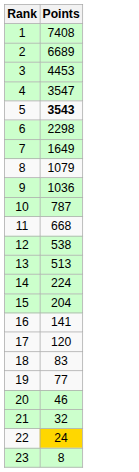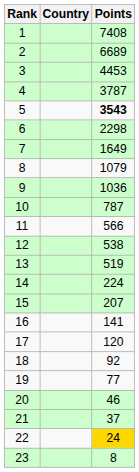 <table class="wikitable sortable" style="text-align:center">
 <tr>
 <th>Rank</th>
+<th>Country</th>
 <th>Points</th>
 </tr>
 <tr bgcolor=ccffcc>
 <td>1</td>
+<td align=left> </td>
 <td>7408</td>
 </tr>
 <tr bgcolor=ccffcc>
 <td>2</td>
+<td align=left></td>
 <td>6689</td>
 </tr>
 <tr bgcolor=ccffcc>
 <td>3</td>
+<td align=left></td>
 <td>4453</td>
 </tr>
 <tr bgcolor=ccffcc>
 <td>4</td>
-<td>3547</td>
+<td align=left></td>
+<td>3787</td>
 </tr>
 <tr>
 <td>5</td>
+<td align=left></td>
 <td><strong>3543</strong></td>
 </tr>
 <tr bgcolor=ccffcc>
 <td>6</td>
+<td align=left></td>
 <td>2298</td>
 </tr>
 <tr bgcolor=ccffcc>
 <td>7</td>
+<td align=left></td>
 <td>1649</td>
 </tr>
 <tr>
 <td>8</td>
+<td align=left></td>
 <td>1079</td>
 </tr>
 <tr bgcolor=ccffcc>
 <td>9</td>
+<td align=left></td>
 <td>1036</td>
 </tr>
 <tr bgcolor=ccffcc>
 <td>10</td>
+<td align=left></td>
 <td>787</td>
 </tr>
 <tr>
 <td>11</td>
-<td>668</td>
+<td align=left></td>
+<td>566</td>
 </tr>
 <tr bgcolor=ccffcc>
 <td>12</td>
+<td align=left></td>
 <td>538</td>
 </tr>
 <tr bgcolor=ccffcc>
 <td>13</td>
-<td>513</td>
+<td align=left></td>
+<td>519</td>
 </tr>
 <tr bgcolor=ccffcc>
 <td>14</td>
+<td align=left></td>
 <td>224</td>
 </tr>
 <tr bgcolor=ccffcc>
 <td>15</td>
-<td>204</td>
+<td align=left></td>
+<td>207</td>
 </tr>
 <tr>
 <td>16</td>
+<td align=left></td>
 <td>141</td>
 </tr>
 <tr>
 <td>17</td>
+<td align=left></td>
 <td>120</td>
 </tr>
 <tr>
 <td>18</td>
-<td>83</td>
+<td align=left></td>
+<td>92</td>
 </tr>
 <tr>
 <td>19</td>
+<td align=left></td>
 <td>77</td>
 </tr>
 <tr bgcolor=ccffcc>
 <td>20</td>
+<td align=left></td>
 <td>46</td>
 </tr>
 <tr bgcolor=ccffcc>
 <td>21</td>
-<td>32</td>
+<td align=left></td>
+<td>37</td>
 </tr>
 <tr>
 <td>22</td>
+<td align=left></td>
 <td style="background: gold;">24</td>
 </tr>
 <tr bgcolor=ccffcc>
 <td>23</td>
+<td align=left></td>
 <td>8</td>
 </tr>
 </table>
